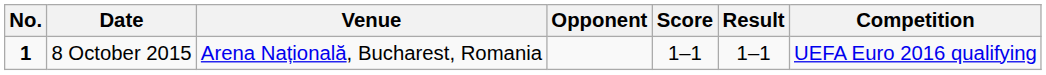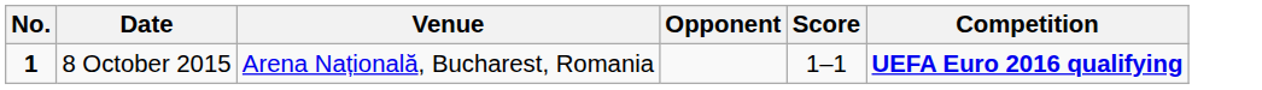 <table class="wikitable sortable">
 <tr>
 <th scope="col">No.</th>
 <th scope="col">Date</th>
 <th scope="col">Venue</th>
 <th scope="col">Opponent</th>
 <th scope="col">Score</th>
-<th scope="col">Result</th>
 <th scope="col">Competition</th>
 </tr>
 <tr>
 <td align="center"><strong>1</strong></td>
 <td>8 October 2015</td>
 <td><a href='#'>Arena Națională</a>, Bucharest, Romania</td>
 <td></td>
 <td align="center">1–1</td>
-<td align="center">1–1</td>
-<td><a href='#'>UEFA Euro 2016 qualifying</a></td>
+<td><strong><a href='#'>UEFA Euro 2016 qualifying</a></strong></td>
 </tr>
 </table>
